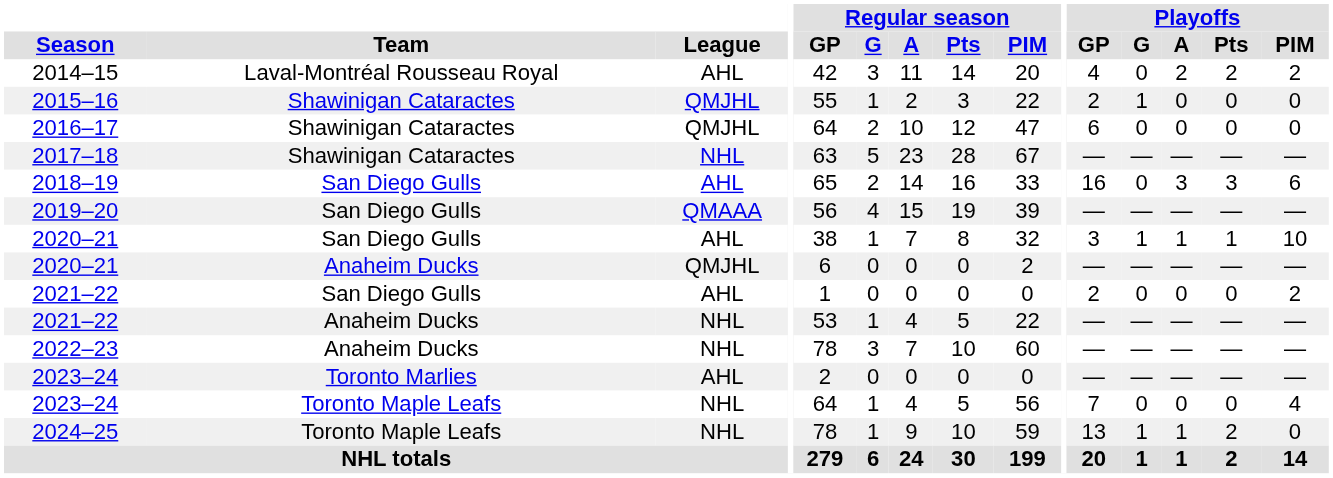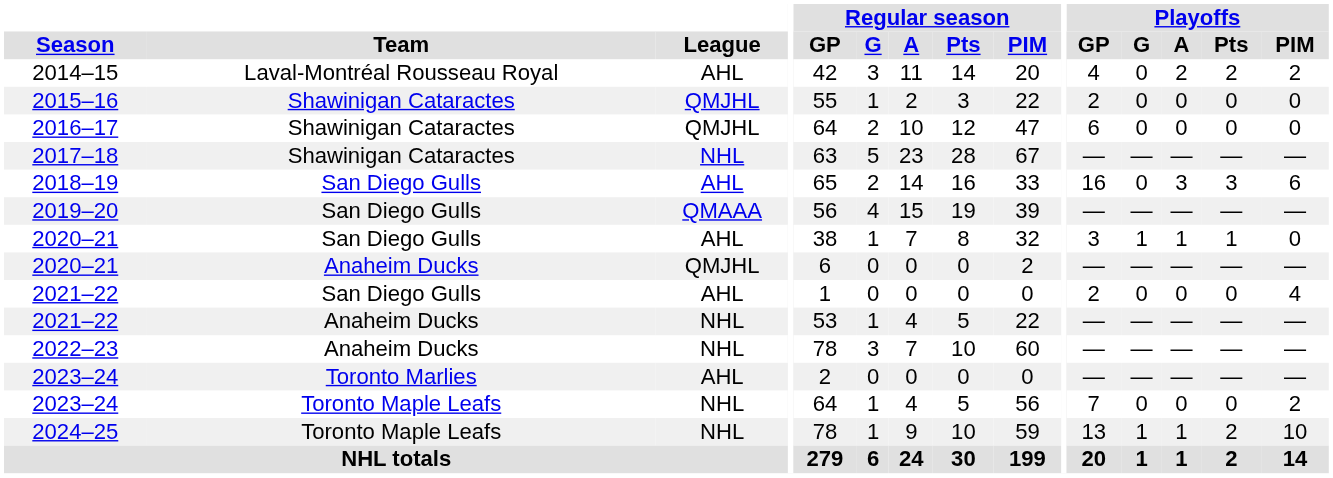 <table border="0" cellpadding="1" cellspacing="0" style="text-align:center; width:60em">
 <tr bgcolor="#e0e0e0">
 <th colspan="3" bgcolor="#ffffff"></th>
 <th rowspan="99" bgcolor="#ffffff"></th>
 <th colspan="5"><a href='#'>Regular season</a></th>
 <th rowspan="99" bgcolor="#ffffff"></th>
 <th colspan="5"><a href='#'>Playoffs</a></th>
 </tr>
 <tr bgcolor="#e0e0e0">
 <th><a href='#'>Season</a></th>
 <th>Team</th>
 <th>League</th>
 <th>GP</th>
 <th><a href='#'>G</a></th>
 <th><a href='#'>A</a></th>
 <th><a href='#'>Pts</a></th>
 <th><a href='#'>PIM</a></th>
 <th>GP</th>
 <th>G</th>
 <th>A</th>
 <th>Pts</th>
 <th>PIM</th>
 </tr>
 <tr>
 <td>2014–15</td>
 <td>Laval-Montréal Rousseau Royal</td>
 <td>AHL</td>
 <td>42</td>
 <td>3</td>
 <td>11</td>
 <td>14</td>
 <td>20</td>
 <td>4</td>
 <td>0</td>
 <td>2</td>
 <td>2</td>
 <td>2</td>
 </tr>
 <tr bgcolor="#f0f0f0">
 <td><a href='#'>2015–16</a></td>
 <td><a href='#'>Shawinigan Cataractes</a></td>
 <td><a href='#'>QMJHL</a></td>
 <td>55</td>
 <td>1</td>
 <td>2</td>
 <td>3</td>
 <td>22</td>
 <td>2</td>
-<td>1</td>
+<td>0</td>
 <td>0</td>
 <td>0</td>
 <td>0</td>
 </tr>
 <tr>
 <td><a href='#'>2016–17</a></td>
 <td>Shawinigan Cataractes</td>
 <td>QMJHL</td>
 <td>64</td>
 <td>2</td>
 <td>10</td>
 <td>12</td>
 <td>47</td>
 <td>6</td>
 <td>0</td>
 <td>0</td>
 <td>0</td>
 <td>0</td>
 </tr>
 <tr bgcolor="#f0f0f0">
 <td><a href='#'>2017–18</a></td>
 <td>Shawinigan Cataractes</td>
 <td><a href='#'>NHL</a></td>
 <td>63</td>
 <td>5</td>
 <td>23</td>
 <td>28</td>
 <td>67</td>
 <td>—</td>
 <td>—</td>
 <td>—</td>
 <td>—</td>
 <td>—</td>
 </tr>
 <tr>
 <td><a href='#'>2018–19</a></td>
 <td><a href='#'>San Diego Gulls</a></td>
 <td><a href='#'>AHL</a></td>
 <td>65</td>
 <td>2</td>
 <td>14</td>
 <td>16</td>
 <td>33</td>
 <td>16</td>
 <td>0</td>
 <td>3</td>
 <td>3</td>
 <td>6</td>
 </tr>
 <tr bgcolor="#f0f0f0">
 <td><a href='#'>2019–20</a></td>
 <td>San Diego Gulls</td>
 <td><a href='#'>QMAAA</a></td>
 <td>56</td>
 <td>4</td>
 <td>15</td>
 <td>19</td>
 <td>39</td>
 <td>—</td>
 <td>—</td>
 <td>—</td>
 <td>—</td>
 <td>—</td>
 </tr>
 <tr>
 <td><a href='#'>2020–21</a></td>
 <td>San Diego Gulls</td>
 <td>AHL</td>
 <td>38</td>
 <td>1</td>
 <td>7</td>
 <td>8</td>
 <td>32</td>
 <td>3</td>
 <td>1</td>
 <td>1</td>
 <td>1</td>
-<td>10</td>
+<td>0</td>
 </tr>
 <tr bgcolor="#f0f0f0">
 <td><a href='#'>2020–21</a></td>
 <td><a href='#'>Anaheim Ducks</a></td>
 <td>QMJHL</td>
 <td>6</td>
 <td>0</td>
 <td>0</td>
 <td>0</td>
 <td>2</td>
 <td>—</td>
 <td>—</td>
 <td>—</td>
 <td>—</td>
 <td>—</td>
 </tr>
 <tr>
 <td><a href='#'>2021–22</a></td>
 <td>San Diego Gulls</td>
 <td>AHL</td>
 <td>1</td>
 <td>0</td>
 <td>0</td>
 <td>0</td>
 <td>0</td>
 <td>2</td>
 <td>0</td>
 <td>0</td>
 <td>0</td>
-<td>2</td>
+<td>4</td>
 </tr>
 <tr bgcolor="#f0f0f0">
 <td><a href='#'>2021–22</a></td>
 <td>Anaheim Ducks</td>
 <td>NHL</td>
 <td>53</td>
 <td>1</td>
 <td>4</td>
 <td>5</td>
 <td>22</td>
 <td>—</td>
 <td>—</td>
 <td>—</td>
 <td>—</td>
 <td>—</td>
 </tr>
 <tr>
 <td><a href='#'>2022–23</a></td>
 <td>Anaheim Ducks</td>
 <td>NHL</td>
 <td>78</td>
 <td>3</td>
 <td>7</td>
 <td>10</td>
 <td>60</td>
 <td>—</td>
 <td>—</td>
 <td>—</td>
 <td>—</td>
 <td>—</td>
 </tr>
 <tr bgcolor="#f0f0f0">
 <td><a href='#'>2023–24</a></td>
 <td><a href='#'>Toronto Marlies</a></td>
 <td>AHL</td>
 <td>2</td>
 <td>0</td>
 <td>0</td>
 <td>0</td>
 <td>0</td>
 <td>—</td>
 <td>—</td>
 <td>—</td>
 <td>—</td>
 <td>—</td>
 </tr>
 <tr>
 <td><a href='#'>2023–24</a></td>
 <td><a href='#'>Toronto Maple Leafs</a></td>
 <td>NHL</td>
 <td>64</td>
 <td>1</td>
 <td>4</td>
 <td>5</td>
 <td>56</td>
 <td>7</td>
 <td>0</td>
 <td>0</td>
 <td>0</td>
-<td>4</td>
+<td>2</td>
 </tr>
 <tr bgcolor="#f0f0f0">
 <td><a href='#'>2024–25</a></td>
 <td>Toronto Maple Leafs</td>
 <td>NHL</td>
 <td>78</td>
 <td>1</td>
 <td>9</td>
 <td>10</td>
 <td>59</td>
 <td>13</td>
 <td>1</td>
 <td>1</td>
 <td>2</td>
-<td>0</td>
+<td>10</td>
 </tr>
 <tr bgcolor="#e0e0e0">
 <th colspan="3">NHL totals</th>
 <th>279</th>
 <th>6</th>
 <th>24</th>
 <th>30</th>
 <th>199</th>
 <th>20</th>
 <th>1</th>
 <th>1</th>
 <th>2</th>
 <th>14</th>
 </tr>
 </table>
